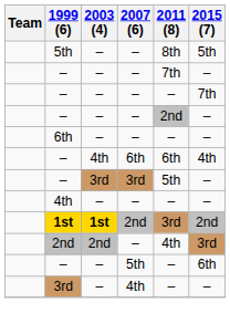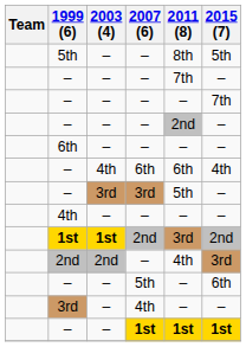 <table class="wikitable" style="text-align: center">
 <tr>
 <th><strong>Team</strong></th>
 <th><strong><a href='#'>1999</a></strong><br>(6)</th>
 <th><strong><a href='#'>2003</a></strong><br>(4)</th>
 <th><strong><a href='#'>2007</a></strong><br>(6)</th>
 <th><strong><a href='#'>2011</a></strong><br>(8)</th>
 <th><strong><a href='#'>2015</a></strong><br>(7)</th>
 </tr>
 <tr>
 <td align=left></td>
 <td>5th</td>
 <td>–</td>
 <td>–</td>
 <td>8th</td>
 <td>5th</td>
 </tr>
 <tr>
 <td align=left></td>
 <td>–</td>
 <td>–</td>
 <td>–</td>
 <td>7th</td>
 <td>–</td>
 </tr>
 <tr>
 <td align=left></td>
 <td>–</td>
 <td>–</td>
 <td>–</td>
 <td>–</td>
 <td>7th</td>
 </tr>
 <tr>
 <td align=left></td>
 <td>–</td>
 <td>–</td>
 <td>–</td>
 <td bgcolor=silver>2nd</td>
 <td>–</td>
 </tr>
 <tr>
 <td align=left></td>
 <td>6th</td>
 <td>–</td>
 <td>–</td>
 <td>–</td>
 <td>–</td>
 </tr>
 <tr>
 <td align=left></td>
 <td>–</td>
 <td>4th</td>
 <td>6th</td>
 <td>6th</td>
 <td>4th</td>
 </tr>
 <tr>
 <td align=left></td>
 <td>–</td>
 <td bgcolor="#cc9966">3rd</td>
 <td bgcolor="#cc9966">3rd</td>
 <td>5th</td>
 <td>–</td>
 </tr>
 <tr>
 <td align=left></td>
 <td>4th</td>
 <td>–</td>
 <td>–</td>
 <td>–</td>
 <td>–</td>
 </tr>
 <tr>
 <td align=left></td>
 <td bgcolor=gold><strong>1st</strong></td>
 <td bgcolor=gold><strong>1st</strong></td>
 <td bgcolor=silver>2nd</td>
 <td bgcolor="#cc9966">3rd</td>
 <td bgcolor=silver>2nd</td>
 </tr>
 <tr>
 <td align=left></td>
 <td bgcolor=silver>2nd</td>
 <td bgcolor=silver>2nd</td>
 <td>–</td>
 <td>4th</td>
 <td bgcolor="#cc9966">3rd</td>
 </tr>
 <tr>
 <td align=left></td>
 <td>–</td>
 <td>–</td>
 <td>5th</td>
 <td>–</td>
 <td>6th</td>
 </tr>
 <tr>
 <td align=left></td>
 <td bgcolor="#cc9966">3rd</td>
 <td>–</td>
 <td>4th</td>
 <td>–</td>
 <td>–</td>
 </tr>
 <tr>
+<td align=left></td>
+<td>–</td>
+<td>–</td>
+<td bgcolor=gold><strong>1st</strong></td>
+<td bgcolor=gold><strong>1st</strong></td>
+<td bgcolor=gold><strong>1st</strong></td>
+</tr>
+<tr>
 </tr>
 </table>
